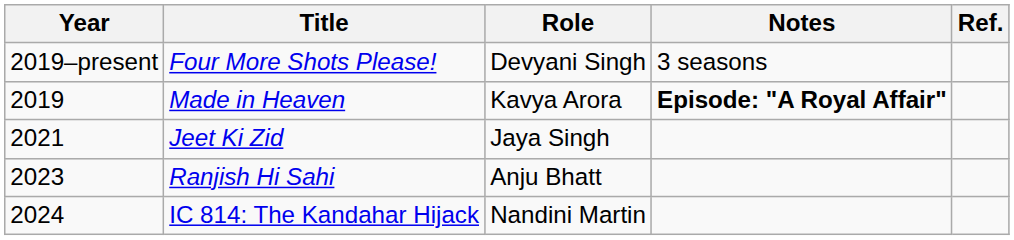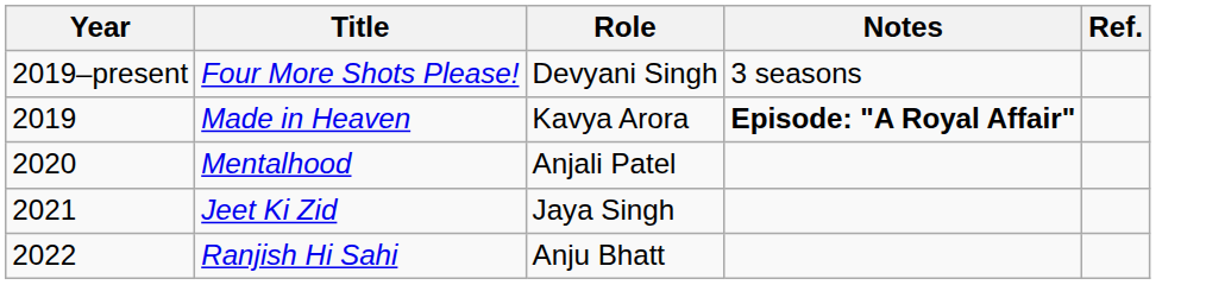 <table class="wikitable sortable">
 <tr>
 <th>Year</th>
 <th>Title</th>
 <th>Role</th>
 <th class="unsortable">Notes</th>
 <th class="unsortable">Ref.</th>
 </tr>
 <tr>
 <td>2019–present</td>
 <td><em><a href='#'>Four More Shots Please!</a></em></td>
 <td>Devyani Singh</td>
 <td>3 seasons</td>
 <td></td>
 </tr>
 <tr>
 <td>2019</td>
 <td><em><a href='#'>Made in Heaven</a></em></td>
 <td>Kavya Arora</td>
 <td><strong>Episode: "A Royal Affair"</strong></td>
 <td></td>
 </tr>
 <tr>
+<td>2020</td>
+<td><em><a href='#'>Mentalhood</a></em></td>
+<td>Anjali Patel</td>
+<td></td>
+<td></td>
+</tr>
+<tr>
 <td>2021</td>
 <td><em><a href='#'>Jeet Ki Zid</a></em></td>
 <td>Jaya Singh</td>
 <td></td>
 <td></td>
 </tr>
 <tr>
-<td>2023</td>
+<td>2022</td>
 <td><em><a href='#'>Ranjish Hi Sahi</a></em></td>
 <td>Anju Bhatt</td>
 <td></td>
 <td></td>
 </tr>
-<tr>
-<td>2024</td>
-<td><a href='#'>IC 814: The Kandahar Hijack</a></td>
-<td>Nandini Martin</td>
-<td></td>
-<td></td>
-</tr>
 </table>
